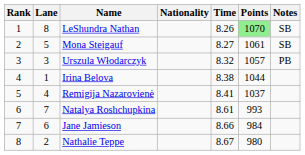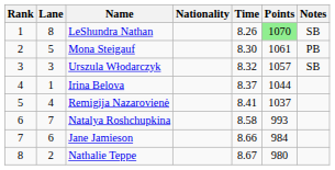 <table class="wikitable sortable" style="text-align:center">
 <tr>
 <th>Rank</th>
 <th>Lane</th>
 <th>Name</th>
 <th>Nationality</th>
 <th>Time</th>
 <th>Points</th>
 <th>Notes</th>
 </tr>
 <tr>
 <td>1</td>
 <td>8</td>
 <td align="left"><a href='#'>LeShundra Nathan</a></td>
 <td align=left></td>
 <td>8.26</td>
 <td style="background: lightgreen;">1070</td>
 <td>SB</td>
 </tr>
 <tr>
 <td>2</td>
 <td>5</td>
 <td align="left"><a href='#'>Mona Steigauf</a></td>
 <td align=left></td>
-<td>8.27</td>
+<td>8.30</td>
 <td>1061</td>
-<td>SB</td>
+<td>PB</td>
 </tr>
 <tr>
 <td>3</td>
 <td>3</td>
 <td align="left"><a href='#'>Urszula Włodarczyk</a></td>
 <td align=left></td>
 <td>8.32</td>
 <td>1057</td>
-<td>PB</td>
+<td>SB</td>
 </tr>
 <tr>
 <td>4</td>
 <td>1</td>
 <td align="left"><a href='#'>Irina Belova</a></td>
 <td align=left></td>
-<td>8.38</td>
+<td>8.37</td>
 <td>1044</td>
 <td></td>
 </tr>
 <tr>
 <td>5</td>
 <td>4</td>
 <td align="left"><a href='#'>Remigija Nazarovienė</a></td>
 <td align=left></td>
 <td>8.41</td>
 <td>1037</td>
 <td></td>
 </tr>
 <tr>
 <td>6</td>
 <td>7</td>
 <td align="left"><a href='#'>Natalya Roshchupkina</a></td>
 <td align=left></td>
-<td>8.61</td>
+<td>8.58</td>
 <td>993</td>
 <td></td>
 </tr>
 <tr>
 <td>7</td>
 <td>6</td>
 <td align="left"><a href='#'>Jane Jamieson</a></td>
 <td align=left></td>
 <td>8.66</td>
 <td>984</td>
 <td></td>
 </tr>
 <tr>
 <td>8</td>
 <td>2</td>
 <td align="left"><a href='#'>Nathalie Teppe</a></td>
 <td align=left></td>
 <td>8.67</td>
 <td>980</td>
 <td></td>
 </tr>
 </table>
